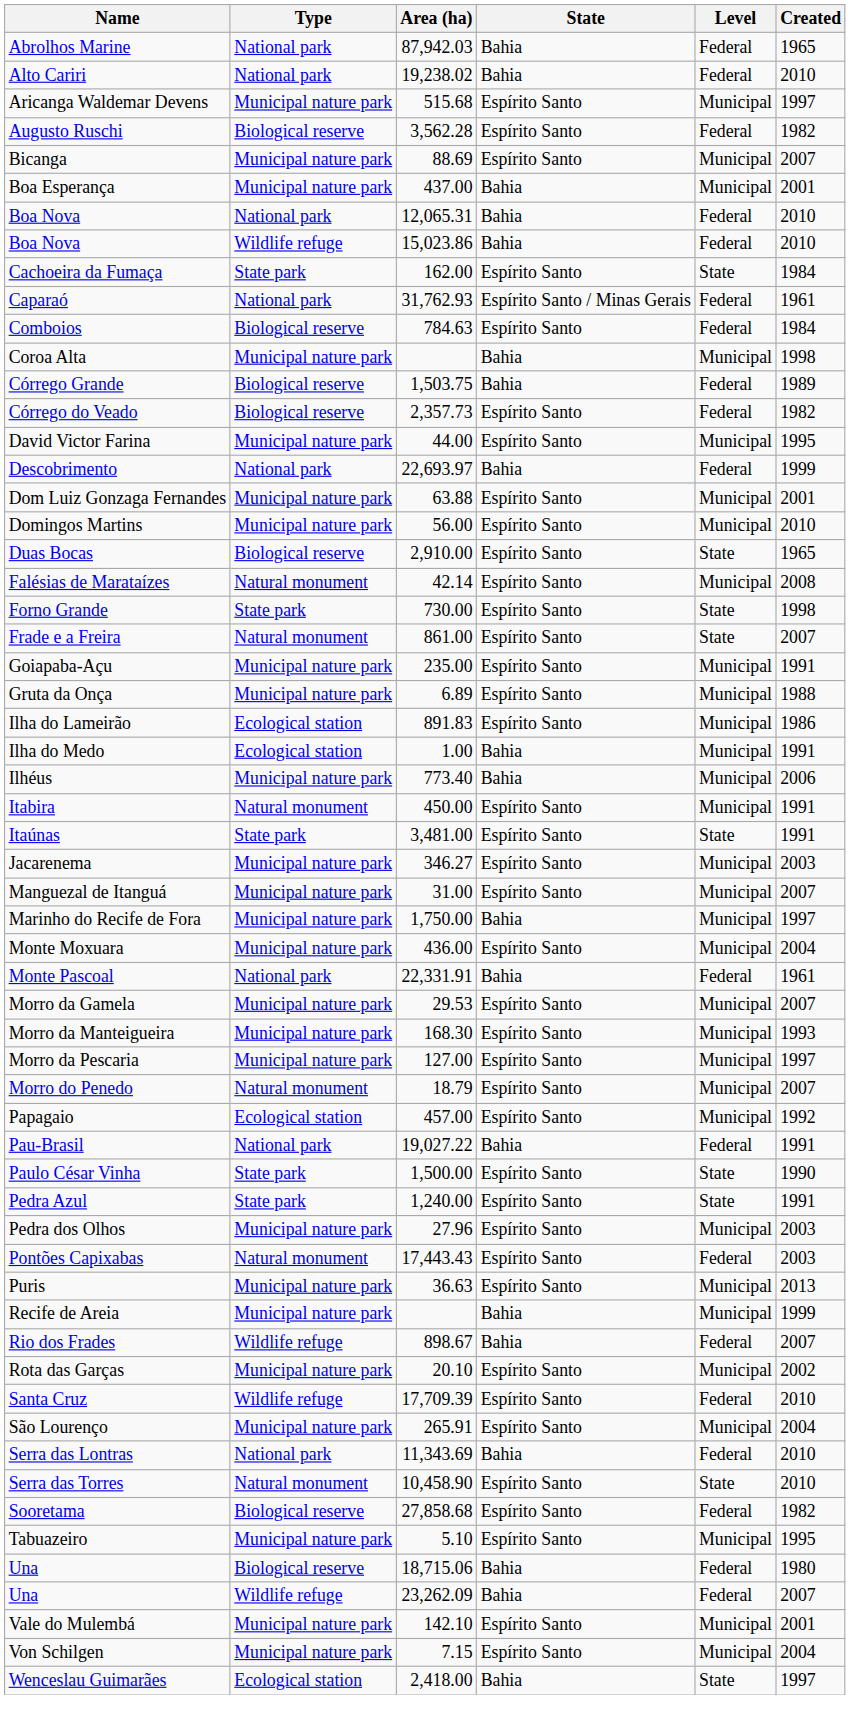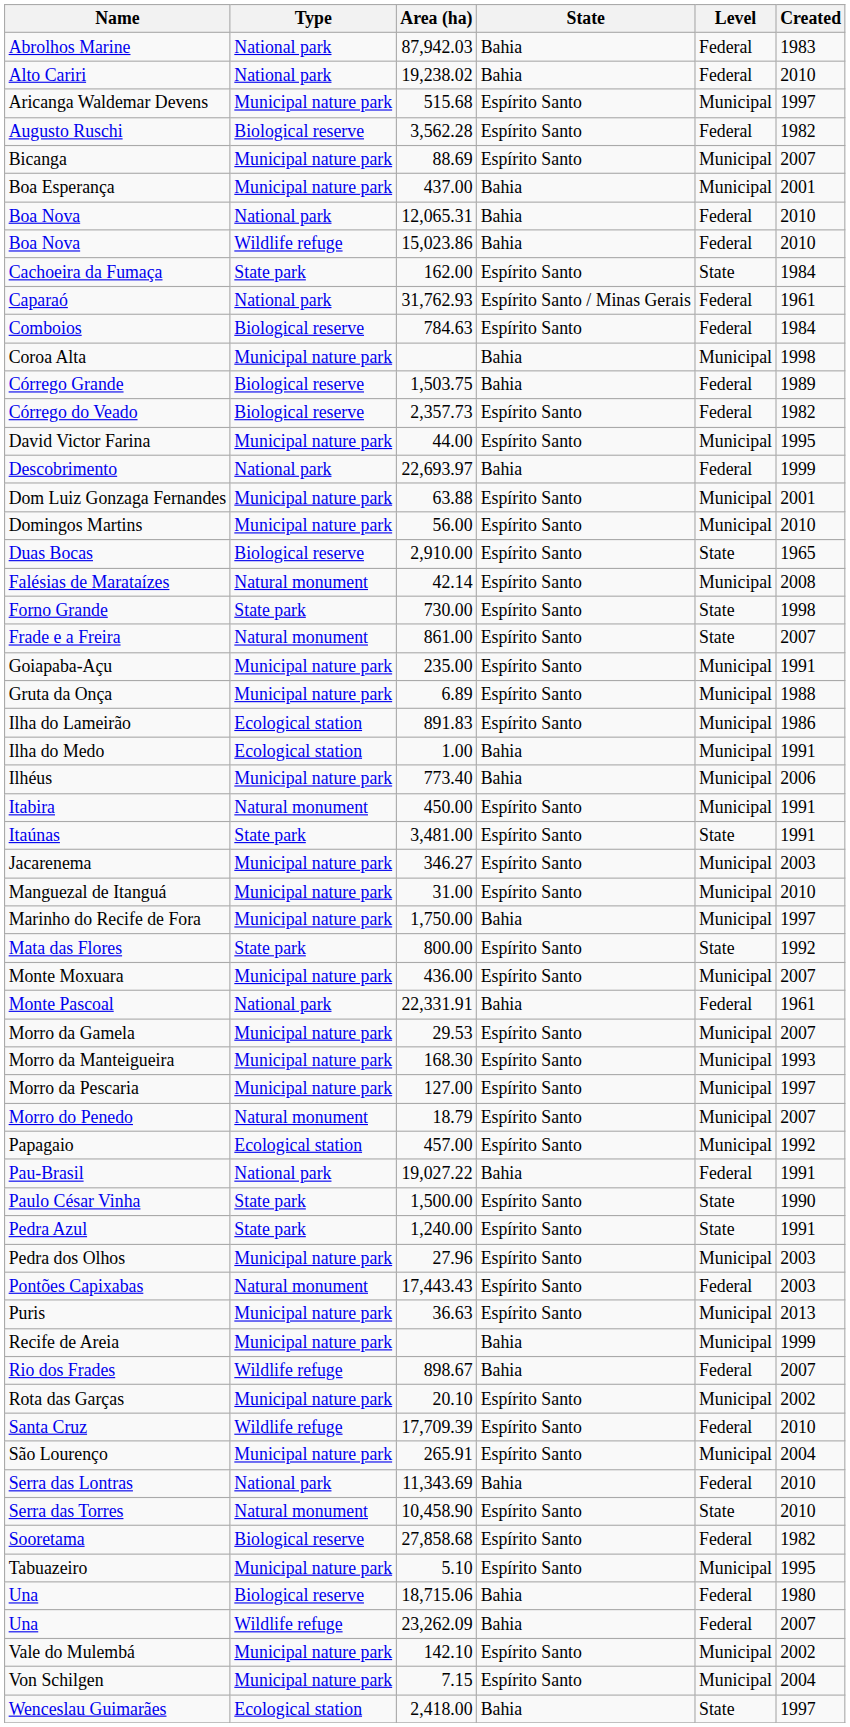 <table class="wikitable sortable">
 <tr>
 <th>Name</th>
 <th>Type</th>
 <th>Area (ha)</th>
 <th>State</th>
 <th>Level</th>
 <th>Created</th>
 </tr>
 <tr>
 <td><a href='#'>Abrolhos Marine</a></td>
 <td><a href='#'>National park</a></td>
 <td style="text-align:right;">87,942.03</td>
 <td>Bahia</td>
 <td>Federal</td>
-<td>1965</td>
+<td>1983</td>
 </tr>
 <tr>
 <td><a href='#'>Alto Cariri</a></td>
 <td><a href='#'>National park</a></td>
 <td style="text-align:right;">19,238.02</td>
 <td>Bahia</td>
 <td>Federal</td>
 <td>2010</td>
 </tr>
 <tr>
 <td>Aricanga Waldemar Devens</td>
 <td><a href='#'>Municipal nature park</a></td>
 <td style="text-align:right;">515.68</td>
 <td>Espírito Santo</td>
 <td>Municipal</td>
 <td>1997</td>
 </tr>
 <tr>
 <td><a href='#'>Augusto Ruschi</a></td>
 <td><a href='#'>Biological reserve</a></td>
 <td style="text-align:right;">3,562.28</td>
 <td>Espírito Santo</td>
 <td>Federal</td>
 <td>1982</td>
 </tr>
 <tr>
 <td>Bicanga</td>
 <td><a href='#'>Municipal nature park</a></td>
 <td style="text-align:right;">88.69</td>
 <td>Espírito Santo</td>
 <td>Municipal</td>
 <td>2007</td>
 </tr>
 <tr>
 <td>Boa Esperança</td>
 <td><a href='#'>Municipal nature park</a></td>
 <td style="text-align:right;">437.00</td>
 <td>Bahia</td>
 <td>Municipal</td>
 <td>2001</td>
 </tr>
 <tr>
 <td><a href='#'>Boa Nova</a></td>
 <td><a href='#'>National park</a></td>
 <td style="text-align:right;">12,065.31</td>
 <td>Bahia</td>
 <td>Federal</td>
 <td>2010</td>
 </tr>
 <tr>
 <td><a href='#'>Boa Nova</a></td>
 <td><a href='#'>Wildlife refuge</a></td>
 <td style="text-align:right;">15,023.86</td>
 <td>Bahia</td>
 <td>Federal</td>
 <td>2010</td>
 </tr>
 <tr>
 <td><a href='#'>Cachoeira da Fumaça</a></td>
 <td><a href='#'>State park</a></td>
 <td style="text-align:right;">162.00</td>
 <td>Espírito Santo</td>
 <td>State</td>
 <td>1984</td>
 </tr>
 <tr>
 <td><a href='#'>Caparaó</a></td>
 <td><a href='#'>National park</a></td>
 <td style="text-align:right;">31,762.93</td>
 <td>Espírito Santo / Minas Gerais</td>
 <td>Federal</td>
 <td>1961</td>
 </tr>
 <tr>
 <td><a href='#'>Comboios</a></td>
 <td><a href='#'>Biological reserve</a></td>
 <td style="text-align:right;">784.63</td>
 <td>Espírito Santo</td>
 <td>Federal</td>
 <td>1984</td>
 </tr>
 <tr>
 <td>Coroa Alta</td>
 <td><a href='#'>Municipal nature park</a></td>
 <td style="text-align:right;"></td>
 <td>Bahia</td>
 <td>Municipal</td>
 <td>1998</td>
 </tr>
 <tr>
 <td><a href='#'>Córrego Grande</a></td>
 <td><a href='#'>Biological reserve</a></td>
 <td style="text-align:right;">1,503.75</td>
 <td>Bahia</td>
 <td>Federal</td>
 <td>1989</td>
 </tr>
 <tr>
 <td><a href='#'>Córrego do Veado</a></td>
 <td><a href='#'>Biological reserve</a></td>
 <td style="text-align:right;">2,357.73</td>
 <td>Espírito Santo</td>
 <td>Federal</td>
 <td>1982</td>
 </tr>
 <tr>
 <td>David Victor Farina</td>
 <td><a href='#'>Municipal nature park</a></td>
 <td style="text-align:right;">44.00</td>
 <td>Espírito Santo</td>
 <td>Municipal</td>
 <td>1995</td>
 </tr>
 <tr>
 <td><a href='#'>Descobrimento</a></td>
 <td><a href='#'>National park</a></td>
 <td style="text-align:right;">22,693.97</td>
 <td>Bahia</td>
 <td>Federal</td>
 <td>1999</td>
 </tr>
 <tr>
 <td>Dom Luiz Gonzaga Fernandes</td>
 <td><a href='#'>Municipal nature park</a></td>
 <td style="text-align:right;">63.88</td>
 <td>Espírito Santo</td>
 <td>Municipal</td>
 <td>2001</td>
 </tr>
 <tr>
 <td>Domingos Martins</td>
 <td><a href='#'>Municipal nature park</a></td>
 <td style="text-align:right;">56.00</td>
 <td>Espírito Santo</td>
 <td>Municipal</td>
 <td>2010</td>
 </tr>
 <tr>
 <td><a href='#'>Duas Bocas</a></td>
 <td><a href='#'>Biological reserve</a></td>
 <td style="text-align:right;">2,910.00</td>
 <td>Espírito Santo</td>
 <td>State</td>
 <td>1965</td>
 </tr>
 <tr>
 <td><a href='#'>Falésias de Marataízes</a></td>
 <td><a href='#'>Natural monument</a></td>
 <td style="text-align:right;">42.14</td>
 <td>Espírito Santo</td>
 <td>Municipal</td>
 <td>2008</td>
 </tr>
 <tr>
 <td><a href='#'>Forno Grande</a></td>
 <td><a href='#'>State park</a></td>
 <td style="text-align:right;">730.00</td>
 <td>Espírito Santo</td>
 <td>State</td>
 <td>1998</td>
 </tr>
 <tr>
 <td><a href='#'>Frade e a Freira</a></td>
 <td><a href='#'>Natural monument</a></td>
 <td style="text-align:right;">861.00</td>
 <td>Espírito Santo</td>
 <td>State</td>
 <td>2007</td>
 </tr>
 <tr>
 <td>Goiapaba-Açu</td>
 <td><a href='#'>Municipal nature park</a></td>
 <td style="text-align:right;">235.00</td>
 <td>Espírito Santo</td>
 <td>Municipal</td>
 <td>1991</td>
 </tr>
 <tr>
 <td>Gruta da Onça</td>
 <td><a href='#'>Municipal nature park</a></td>
 <td style="text-align:right;">6.89</td>
 <td>Espírito Santo</td>
 <td>Municipal</td>
 <td>1988</td>
 </tr>
 <tr>
 <td>Ilha do Lameirão</td>
 <td><a href='#'>Ecological station</a></td>
 <td style="text-align:right;">891.83</td>
 <td>Espírito Santo</td>
 <td>Municipal</td>
 <td>1986</td>
 </tr>
 <tr>
 <td>Ilha do Medo</td>
 <td><a href='#'>Ecological station</a></td>
 <td style="text-align:right;">1.00</td>
 <td>Bahia</td>
 <td>Municipal</td>
 <td>1991</td>
 </tr>
 <tr>
 <td>Ilhéus</td>
 <td><a href='#'>Municipal nature park</a></td>
 <td style="text-align:right;">773.40</td>
 <td>Bahia</td>
 <td>Municipal</td>
 <td>2006</td>
 </tr>
 <tr>
 <td><a href='#'>Itabira</a></td>
 <td><a href='#'>Natural monument</a></td>
 <td style="text-align:right;">450.00</td>
 <td>Espírito Santo</td>
 <td>Municipal</td>
 <td>1991</td>
 </tr>
 <tr>
 <td><a href='#'>Itaúnas</a></td>
 <td><a href='#'>State park</a></td>
 <td style="text-align:right;">3,481.00</td>
 <td>Espírito Santo</td>
 <td>State</td>
 <td>1991</td>
 </tr>
 <tr>
 <td>Jacarenema</td>
 <td><a href='#'>Municipal nature park</a></td>
 <td style="text-align:right;">346.27</td>
 <td>Espírito Santo</td>
 <td>Municipal</td>
 <td>2003</td>
 </tr>
 <tr>
 <td>Manguezal de Itanguá</td>
 <td><a href='#'>Municipal nature park</a></td>
 <td style="text-align:right;">31.00</td>
 <td>Espírito Santo</td>
 <td>Municipal</td>
-<td>2007</td>
+<td>2010</td>
 </tr>
 <tr>
 <td>Marinho do Recife de Fora</td>
 <td><a href='#'>Municipal nature park</a></td>
 <td style="text-align:right;">1,750.00</td>
 <td>Bahia</td>
 <td>Municipal</td>
 <td>1997</td>
 </tr>
 <tr>
+<td><a href='#'>Mata das Flores</a></td>
+<td><a href='#'>State park</a></td>
+<td style="text-align:right;">800.00</td>
+<td>Espírito Santo</td>
+<td>State</td>
+<td>1992</td>
+</tr>
+<tr>
 <td>Monte Moxuara</td>
 <td><a href='#'>Municipal nature park</a></td>
 <td style="text-align:right;">436.00</td>
 <td>Espírito Santo</td>
 <td>Municipal</td>
-<td>2004</td>
+<td>2007</td>
 </tr>
 <tr>
 <td><a href='#'>Monte Pascoal</a></td>
 <td><a href='#'>National park</a></td>
 <td style="text-align:right;">22,331.91</td>
 <td>Bahia</td>
 <td>Federal</td>
 <td>1961</td>
 </tr>
 <tr>
 <td>Morro da Gamela</td>
 <td><a href='#'>Municipal nature park</a></td>
 <td style="text-align:right;">29.53</td>
 <td>Espírito Santo</td>
 <td>Municipal</td>
 <td>2007</td>
 </tr>
 <tr>
 <td>Morro da Manteigueira</td>
 <td><a href='#'>Municipal nature park</a></td>
 <td style="text-align:right;">168.30</td>
 <td>Espírito Santo</td>
 <td>Municipal</td>
 <td>1993</td>
 </tr>
 <tr>
 <td>Morro da Pescaria</td>
 <td><a href='#'>Municipal nature park</a></td>
 <td style="text-align:right;">127.00</td>
 <td>Espírito Santo</td>
 <td>Municipal</td>
 <td>1997</td>
 </tr>
 <tr>
 <td><a href='#'>Morro do Penedo</a></td>
 <td><a href='#'>Natural monument</a></td>
 <td style="text-align:right;">18.79</td>
 <td>Espírito Santo</td>
 <td>Municipal</td>
 <td>2007</td>
 </tr>
 <tr>
 <td>Papagaio</td>
 <td><a href='#'>Ecological station</a></td>
 <td style="text-align:right;">457.00</td>
 <td>Espírito Santo</td>
 <td>Municipal</td>
 <td>1992</td>
 </tr>
 <tr>
 <td><a href='#'>Pau-Brasil</a></td>
 <td><a href='#'>National park</a></td>
 <td style="text-align:right;">19,027.22</td>
 <td>Bahia</td>
 <td>Federal</td>
 <td>1991</td>
 </tr>
 <tr>
 <td><a href='#'>Paulo César Vinha</a></td>
 <td><a href='#'>State park</a></td>
 <td style="text-align:right;">1,500.00</td>
 <td>Espírito Santo</td>
 <td>State</td>
 <td>1990</td>
 </tr>
 <tr>
 <td><a href='#'>Pedra Azul</a></td>
 <td><a href='#'>State park</a></td>
 <td style="text-align:right;">1,240.00</td>
 <td>Espírito Santo</td>
 <td>State</td>
 <td>1991</td>
 </tr>
 <tr>
 <td>Pedra dos Olhos</td>
 <td><a href='#'>Municipal nature park</a></td>
 <td style="text-align:right;">27.96</td>
 <td>Espírito Santo</td>
 <td>Municipal</td>
 <td>2003</td>
 </tr>
 <tr>
 <td><a href='#'>Pontões Capixabas</a></td>
 <td><a href='#'>Natural monument</a></td>
 <td style="text-align:right;">17,443.43</td>
 <td>Espírito Santo</td>
 <td>Federal</td>
 <td>2003</td>
 </tr>
 <tr>
 <td>Puris</td>
 <td><a href='#'>Municipal nature park</a></td>
 <td style="text-align:right;">36.63</td>
 <td>Espírito Santo</td>
 <td>Municipal</td>
 <td>2013</td>
 </tr>
 <tr>
 <td>Recife de Areia</td>
 <td><a href='#'>Municipal nature park</a></td>
 <td style="text-align:right;"></td>
 <td>Bahia</td>
 <td>Municipal</td>
 <td>1999</td>
 </tr>
 <tr>
 <td><a href='#'>Rio dos Frades</a></td>
 <td><a href='#'>Wildlife refuge</a></td>
 <td style="text-align:right;">898.67</td>
 <td>Bahia</td>
 <td>Federal</td>
 <td>2007</td>
 </tr>
 <tr>
 <td>Rota das Garças</td>
 <td><a href='#'>Municipal nature park</a></td>
 <td style="text-align:right;">20.10</td>
 <td>Espírito Santo</td>
 <td>Municipal</td>
 <td>2002</td>
 </tr>
 <tr>
 <td><a href='#'>Santa Cruz</a></td>
 <td><a href='#'>Wildlife refuge</a></td>
 <td style="text-align:right;">17,709.39</td>
 <td>Espírito Santo</td>
 <td>Federal</td>
 <td>2010</td>
 </tr>
 <tr>
 <td>São Lourenço</td>
 <td><a href='#'>Municipal nature park</a></td>
 <td style="text-align:right;">265.91</td>
 <td>Espírito Santo</td>
 <td>Municipal</td>
 <td>2004</td>
 </tr>
 <tr>
 <td><a href='#'>Serra das Lontras</a></td>
 <td><a href='#'>National park</a></td>
 <td style="text-align:right;">11,343.69</td>
 <td>Bahia</td>
 <td>Federal</td>
 <td>2010</td>
 </tr>
 <tr>
 <td><a href='#'>Serra das Torres</a></td>
 <td><a href='#'>Natural monument</a></td>
 <td style="text-align:right;">10,458.90</td>
 <td>Espírito Santo</td>
 <td>State</td>
 <td>2010</td>
 </tr>
 <tr>
 <td><a href='#'>Sooretama</a></td>
 <td><a href='#'>Biological reserve</a></td>
 <td style="text-align:right;">27,858.68</td>
 <td>Espírito Santo</td>
 <td>Federal</td>
 <td>1982</td>
 </tr>
 <tr>
 <td>Tabuazeiro</td>
 <td><a href='#'>Municipal nature park</a></td>
 <td style="text-align:right;">5.10</td>
 <td>Espírito Santo</td>
 <td>Municipal</td>
 <td>1995</td>
 </tr>
 <tr>
 <td><a href='#'>Una</a></td>
 <td><a href='#'>Biological reserve</a></td>
 <td style="text-align:right;">18,715.06</td>
 <td>Bahia</td>
 <td>Federal</td>
 <td>1980</td>
 </tr>
 <tr>
 <td><a href='#'>Una</a></td>
 <td><a href='#'>Wildlife refuge</a></td>
 <td style="text-align:right;">23,262.09</td>
 <td>Bahia</td>
 <td>Federal</td>
 <td>2007</td>
 </tr>
 <tr>
 <td>Vale do Mulembá</td>
 <td><a href='#'>Municipal nature park</a></td>
 <td style="text-align:right;">142.10</td>
 <td>Espírito Santo</td>
 <td>Municipal</td>
-<td>2001</td>
+<td>2002</td>
 </tr>
 <tr>
 <td>Von Schilgen</td>
 <td><a href='#'>Municipal nature park</a></td>
 <td style="text-align:right;">7.15</td>
 <td>Espírito Santo</td>
 <td>Municipal</td>
 <td>2004</td>
 </tr>
 <tr>
 <td><a href='#'>Wenceslau Guimarães</a></td>
 <td><a href='#'>Ecological station</a></td>
 <td style="text-align:right;">2,418.00</td>
 <td>Bahia</td>
 <td>State</td>
 <td>1997</td>
 </tr>
 </table>
